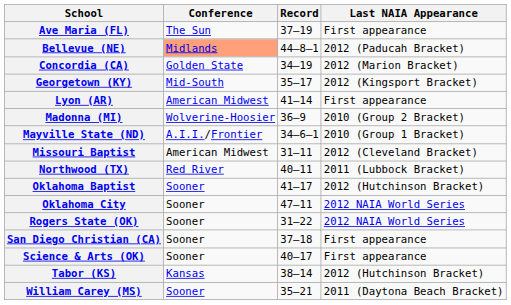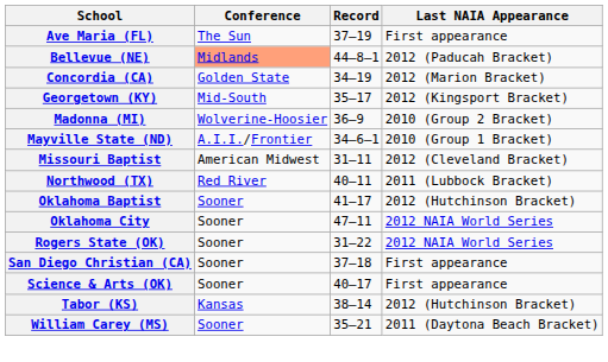 <table class = "wikitable sortable plainrowheaders">
 <tr>
 <th>School</th>
 <th>Conference</th>
 <th>Record</th>
 <th>Last NAIA Appearance</th>
 </tr>
 <tr>
 <th scope="row"><a href='#'>Ave Maria (FL)</a></th>
 <td><a href='#'>The Sun</a></td>
 <td>37–19</td>
 <td>First appearance</td>
 </tr>
 <tr>
 <th scope="row"><a href='#'>Bellevue (NE)</a></th>
 <td style="background: lightsalmon;"><a href='#'>Midlands</a></td>
 <td>44–8–1</td>
 <td>2012 (Paducah Bracket)</td>
 </tr>
 <tr>
 <th scope="row"><a href='#'>Concordia (CA)</a></th>
 <td><a href='#'>Golden State</a></td>
 <td>34–19</td>
 <td>2012 (Marion Bracket)</td>
 </tr>
 <tr>
 <th scope="row"><a href='#'>Georgetown (KY)</a></th>
 <td><a href='#'>Mid-South</a></td>
 <td>35–17</td>
 <td>2012 (Kingsport Bracket)</td>
-</tr>
-<tr>
-<th scope="row"><a href='#'>Lyon (AR)</a></th>
-<td><a href='#'>American Midwest</a></td>
-<td>41–14</td>
-<td>First appearance</td>
 </tr>
 <tr>
 <th scope="row"><a href='#'>Madonna (MI)</a></th>
 <td><a href='#'>Wolverine-Hoosier</a></td>
 <td>36–9</td>
 <td>2010 (Group 2 Bracket)</td>
 </tr>
 <tr>
 <th scope="row"><a href='#'>Mayville State (ND)</a></th>
 <td><a href='#'>A.I.I.</a>/<a href='#'>Frontier</a></td>
 <td>34–6–1</td>
 <td>2010 (Group 1 Bracket)</td>
 </tr>
 <tr>
 <th scope="row"><a href='#'>Missouri Baptist</a></th>
 <td>American Midwest</td>
 <td>31–11</td>
 <td>2012 (Cleveland Bracket)</td>
 </tr>
 <tr>
 <th scope="row"><a href='#'>Northwood (TX)</a></th>
 <td><a href='#'>Red River</a></td>
 <td>40–11</td>
 <td>2011 (Lubbock Bracket)</td>
 </tr>
 <tr>
 <th scope="row"><a href='#'>Oklahoma Baptist</a></th>
 <td><a href='#'>Sooner</a></td>
 <td>41–17</td>
 <td>2012 (Hutchinson Bracket)</td>
 </tr>
 <tr>
 <th scope="row"><a href='#'>Oklahoma City</a></th>
 <td>Sooner</td>
 <td>47–11</td>
 <td><a href='#'>2012 NAIA World Series</a></td>
 </tr>
 <tr>
 <th scope="row"><a href='#'>Rogers State (OK)</a></th>
 <td>Sooner</td>
 <td>31–22</td>
 <td><a href='#'>2012 NAIA World Series</a></td>
 </tr>
 <tr>
 <th scope="row"><a href='#'>San Diego Christian (CA)</a></th>
 <td>Sooner</td>
 <td>37–18</td>
 <td>First appearance</td>
 </tr>
 <tr>
 <th scope="row"><a href='#'>Science & Arts (OK)</a></th>
 <td>Sooner</td>
 <td>40–17</td>
 <td>First appearance</td>
 </tr>
 <tr>
 <th scope="row"><a href='#'>Tabor (KS)</a></th>
 <td><a href='#'>Kansas</a></td>
 <td>38–14</td>
 <td>2012 (Hutchinson Bracket)</td>
 </tr>
 <tr>
 <th scope="row"><a href='#'>William Carey (MS)</a></th>
 <td><a href='#'>Sooner</a></td>
 <td>35–21</td>
 <td>2011 (Daytona Beach Bracket)</td>
 </tr>
 </table>
